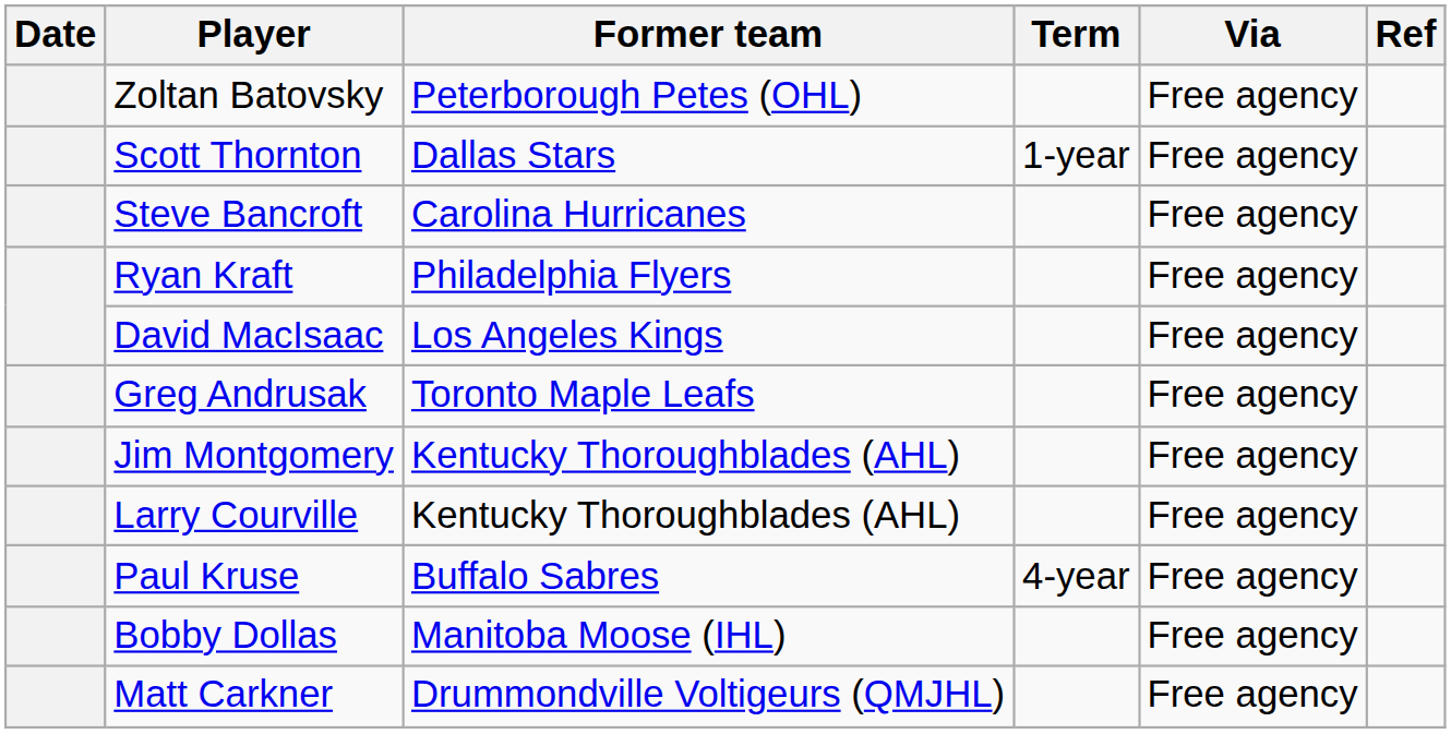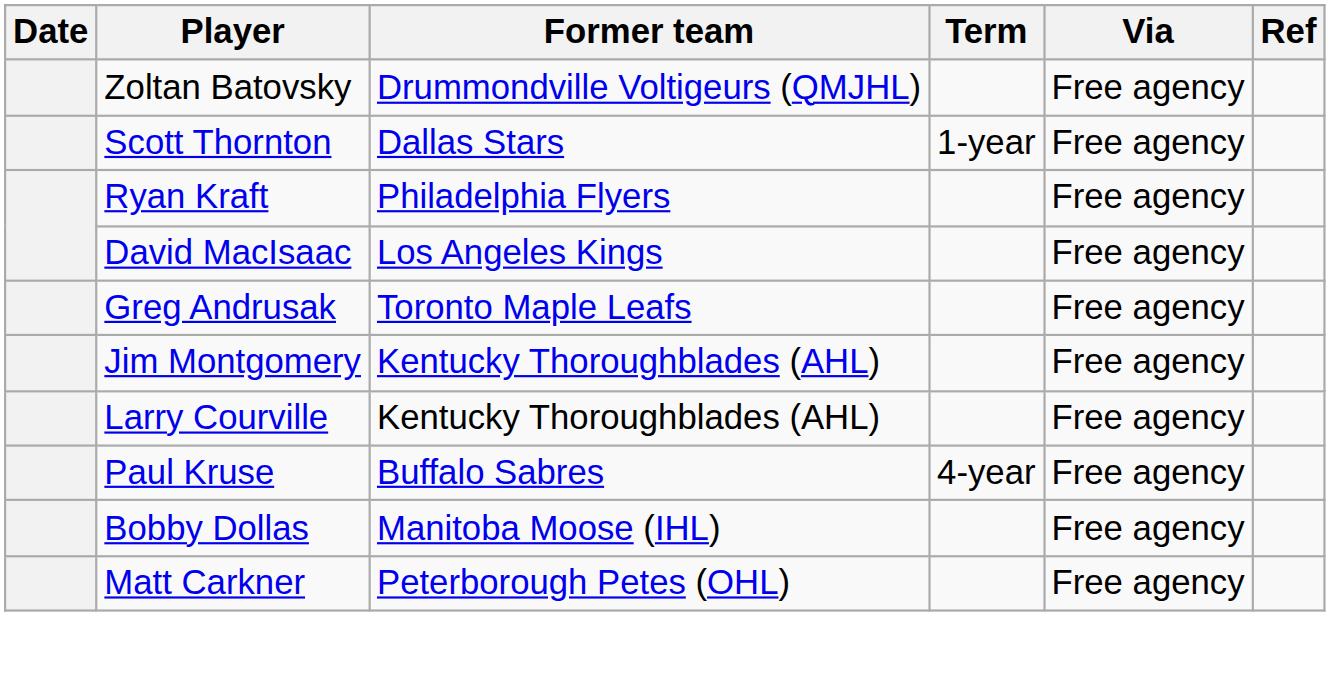 <table class="wikitable plainrowheaders">
 <tr style="background:#ddd; text-align:center;">
 <th>Date</th>
 <th>Player</th>
 <th>Former team</th>
 <th>Term</th>
 <th>Via</th>
 <th>Ref</th>
 </tr>
 <tr>
 <th scope="row"></th>
 <td>Zoltan Batovsky</td>
-<td><a href='#'>Peterborough Petes</a> (<a href='#'>OHL</a>)</td>
+<td><a href='#'>Drummondville Voltigeurs</a> (<a href='#'>QMJHL</a>)</td>
 <td></td>
 <td>Free agency</td>
 <td></td>
 </tr>
 <tr>
 <th scope="row"></th>
 <td><a href='#'>Scott Thornton</a></td>
 <td><a href='#'>Dallas Stars</a></td>
 <td>1-year</td>
-<td>Free agency</td>
-<td></td>
-</tr>
-<tr>
-<th scope="row"></th>
-<td><a href='#'>Steve Bancroft</a></td>
-<td><a href='#'>Carolina Hurricanes</a></td>
-<td></td>
 <td>Free agency</td>
 <td></td>
 </tr>
 <tr>
 <th scope="row" rowspan=2></th>
 <td><a href='#'>Ryan Kraft</a></td>
 <td><a href='#'>Philadelphia Flyers</a></td>
 <td></td>
 <td>Free agency</td>
 <td></td>
 </tr>
 <tr>
 <td><a href='#'>David MacIsaac</a></td>
 <td><a href='#'>Los Angeles Kings</a></td>
 <td></td>
 <td>Free agency</td>
 <td></td>
 </tr>
 <tr>
 <th scope="row"></th>
 <td><a href='#'>Greg Andrusak</a></td>
 <td><a href='#'>Toronto Maple Leafs</a></td>
 <td></td>
 <td>Free agency</td>
 <td></td>
 </tr>
 <tr>
 <th scope="row"></th>
 <td><a href='#'>Jim Montgomery</a></td>
 <td><a href='#'>Kentucky Thoroughblades</a> (<a href='#'>AHL</a>)</td>
 <td></td>
 <td>Free agency</td>
 <td></td>
 </tr>
 <tr>
 <th scope="row"></th>
 <td><a href='#'>Larry Courville</a></td>
 <td>Kentucky Thoroughblades (AHL)</td>
 <td></td>
 <td>Free agency</td>
 <td></td>
 </tr>
 <tr>
 <th scope="row"></th>
 <td><a href='#'>Paul Kruse</a></td>
 <td><a href='#'>Buffalo Sabres</a></td>
 <td>4-year</td>
 <td>Free agency</td>
 <td></td>
 </tr>
 <tr>
 <th scope="row"></th>
 <td><a href='#'>Bobby Dollas</a></td>
 <td><a href='#'>Manitoba Moose</a> (<a href='#'>IHL</a>)</td>
 <td></td>
 <td>Free agency</td>
 <td></td>
 </tr>
 <tr>
 <th scope="row"></th>
 <td><a href='#'>Matt Carkner</a></td>
-<td><a href='#'>Drummondville Voltigeurs</a> (<a href='#'>QMJHL</a>)</td>
+<td><a href='#'>Peterborough Petes</a> (<a href='#'>OHL</a>)</td>
 <td></td>
 <td>Free agency</td>
 <td></td>
 </tr>
 </table>
